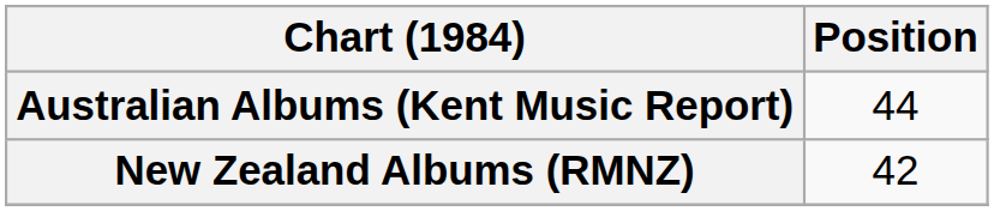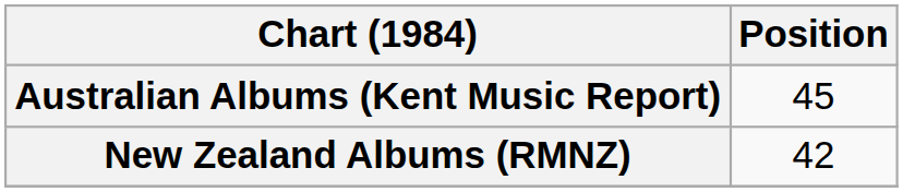 <table class="wikitable sortable plainrowheaders" style="text-align:center">
 <tr>
 <th scope="col">Chart (1984)</th>
 <th scope="col">Position</th>
 </tr>
 <tr>
 <th scope="row">Australian Albums (Kent Music Report)</th>
-<td>44</td>
+<td>45</td>
 </tr>
 <tr>
 <th scope="row">New Zealand Albums (RMNZ)</th>
 <td>42</td>
 </tr>
 <tr>
 </tr>
 </table>
